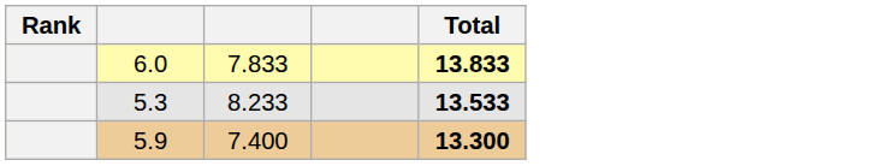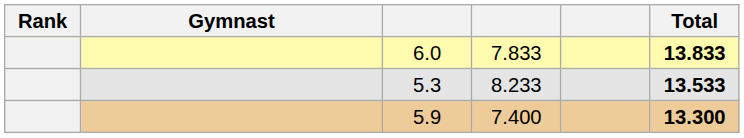 <table class="wikitable sortable" style="text-align:center; font-size:95%">
 <tr>
 <th scope="col" style="width:50px;">Rank</th>
+<th scope="col" style="width:220px;">Gymnast</th>
 <th scope="col" style="width:60px;"></th>
 <th scope="col" style="width:60px;"></th>
 <th scope="col" style="width:60px;"></th>
 <th scope="col" style="width:60px;">Total</th>
 </tr>
 <tr style="background:#fffcaf;">
 <th scope=row style="text-align:center"></th>
+<td style="text-align:left;"></td>
 <td>6.0</td>
 <td>7.833</td>
 <td></td>
 <td><strong>13.833</strong></td>
 </tr>
 <tr style="background:#e5e5e5;">
 <th scope=row style="text-align:center"></th>
+<td style="text-align:left;"></td>
 <td>5.3</td>
 <td>8.233</td>
 <td></td>
 <td><strong>13.533</strong></td>
 </tr>
 <tr style="background:#ec9;">
 <th scope=row style="text-align:center"></th>
+<td style="text-align:left;"></td>
 <td>5.9</td>
 <td>7.400</td>
 <td></td>
 <td><strong>13.300</strong></td>
 </tr>
 </table>
